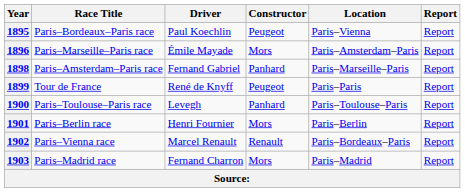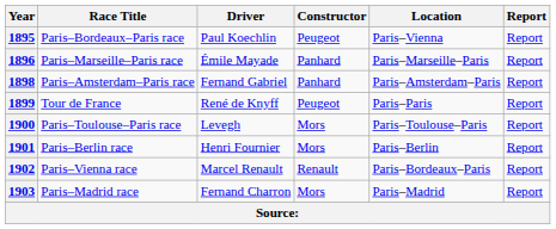 <table class="wikitable" style="font-size: 95%;">
 <tr>
 <th>Year</th>
 <th>Race Title</th>
 <th>Driver</th>
 <th>Constructor</th>
 <th>Location</th>
 <th>Report</th>
 </tr>
 <tr>
 <th><a href='#'>1895</a></th>
 <td><a href='#'>Paris–Bordeaux–Paris race</a></td>
 <td> <a href='#'>Paul Koechlin</a></td>
 <td><a href='#'>Peugeot</a></td>
 <td><a href='#'>Paris</a>–<a href='#'>Vienna</a></td>
 <td><a href='#'>Report</a></td>
 </tr>
 <tr>
 <th><a href='#'>1896</a></th>
 <td><a href='#'>Paris–Marseille–Paris race</a></td>
 <td> <a href='#'>Émile Mayade</a></td>
-<td><a href='#'>Mors</a></td>
-<td><a href='#'>Paris</a>–<a href='#'>Amsterdam</a>–<a href='#'>Paris</a></td>
+<td><a href='#'>Panhard</a></td>
+<td><a href='#'>Paris</a>–<a href='#'>Marseille</a>–<a href='#'>Paris</a></td>
 <td><a href='#'>Report</a></td>
 </tr>
 <tr>
 <th><a href='#'>1898</a></th>
 <td><a href='#'>Paris–Amsterdam–Paris race</a></td>
 <td> <a href='#'>Fernand Gabriel</a></td>
 <td><a href='#'>Panhard</a></td>
-<td><a href='#'>Paris</a>–<a href='#'>Marseille</a>–<a href='#'>Paris</a></td>
+<td><a href='#'>Paris</a>–<a href='#'>Amsterdam</a>–<a href='#'>Paris</a></td>
 <td><a href='#'>Report</a></td>
 </tr>
 <tr>
 <th><a href='#'>1899</a></th>
 <td><a href='#'>Tour de France</a></td>
 <td> <a href='#'>René de Knyff</a></td>
 <td><a href='#'>Peugeot</a></td>
 <td><a href='#'>Paris</a>–<a href='#'>Paris</a></td>
 <td><a href='#'>Report</a></td>
 </tr>
 <tr>
 <th><a href='#'>1900</a></th>
 <td><a href='#'>Paris–Toulouse–Paris race</a></td>
 <td> <a href='#'>Levegh</a></td>
-<td><a href='#'>Panhard</a></td>
+<td><a href='#'>Mors</a></td>
 <td><a href='#'>Paris</a>–<a href='#'>Toulouse</a>–<a href='#'>Paris</a></td>
 <td><a href='#'>Report</a></td>
 </tr>
 <tr>
 <th><a href='#'>1901</a></th>
 <td><a href='#'>Paris–Berlin race</a></td>
 <td> <a href='#'>Henri Fournier</a></td>
 <td><a href='#'>Mors</a></td>
 <td><a href='#'>Paris</a>–<a href='#'>Berlin</a></td>
 <td><a href='#'>Report</a></td>
 </tr>
 <tr>
 <th><a href='#'>1902</a></th>
 <td><a href='#'>Paris–Vienna race</a></td>
 <td> <a href='#'>Marcel Renault</a></td>
 <td><a href='#'>Renault</a></td>
 <td><a href='#'>Paris</a>–<a href='#'>Bordeaux</a>–<a href='#'>Paris</a></td>
 <td><a href='#'>Report</a></td>
 </tr>
 <tr>
 <th><a href='#'>1903</a></th>
 <td><a href='#'>Paris–Madrid race</a></td>
 <td> <a href='#'>Fernand Charron</a></td>
 <td><a href='#'>Mors</a></td>
 <td><a href='#'>Paris</a>–<a href='#'>Madrid</a></td>
 <td><a href='#'>Report</a></td>
 </tr>
 <tr>
 <th colspan=6>Source:</th>
 </tr>
 </table>
